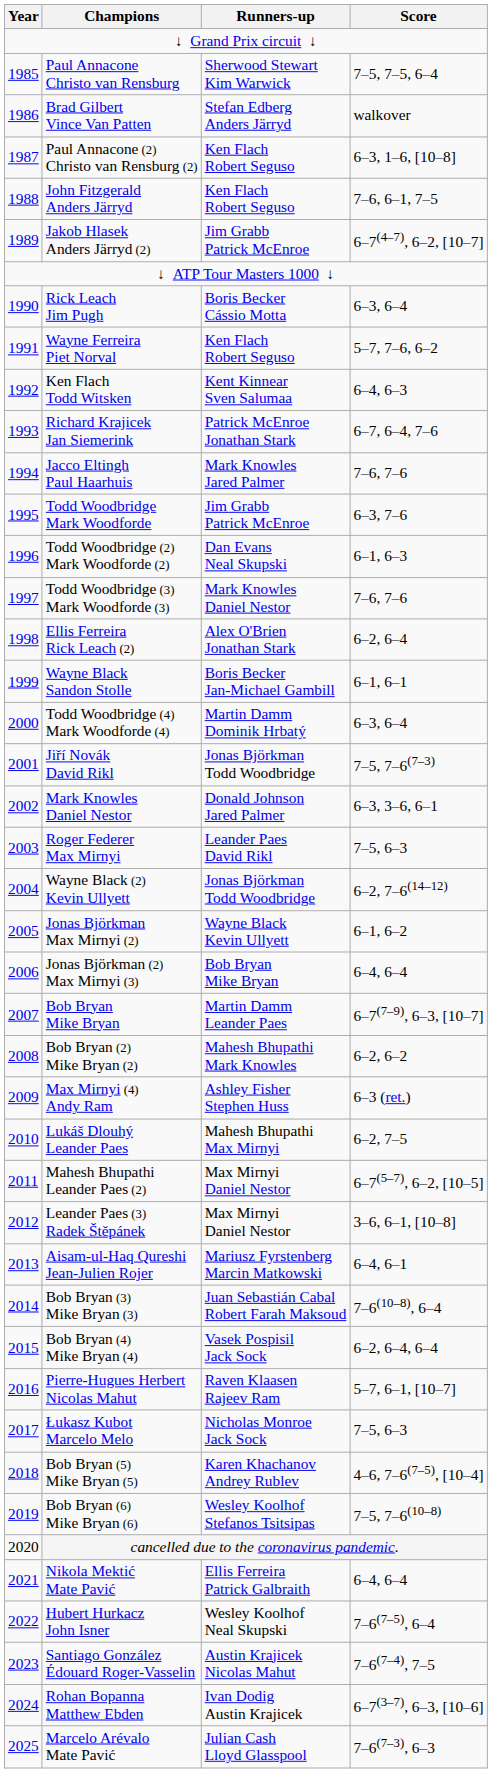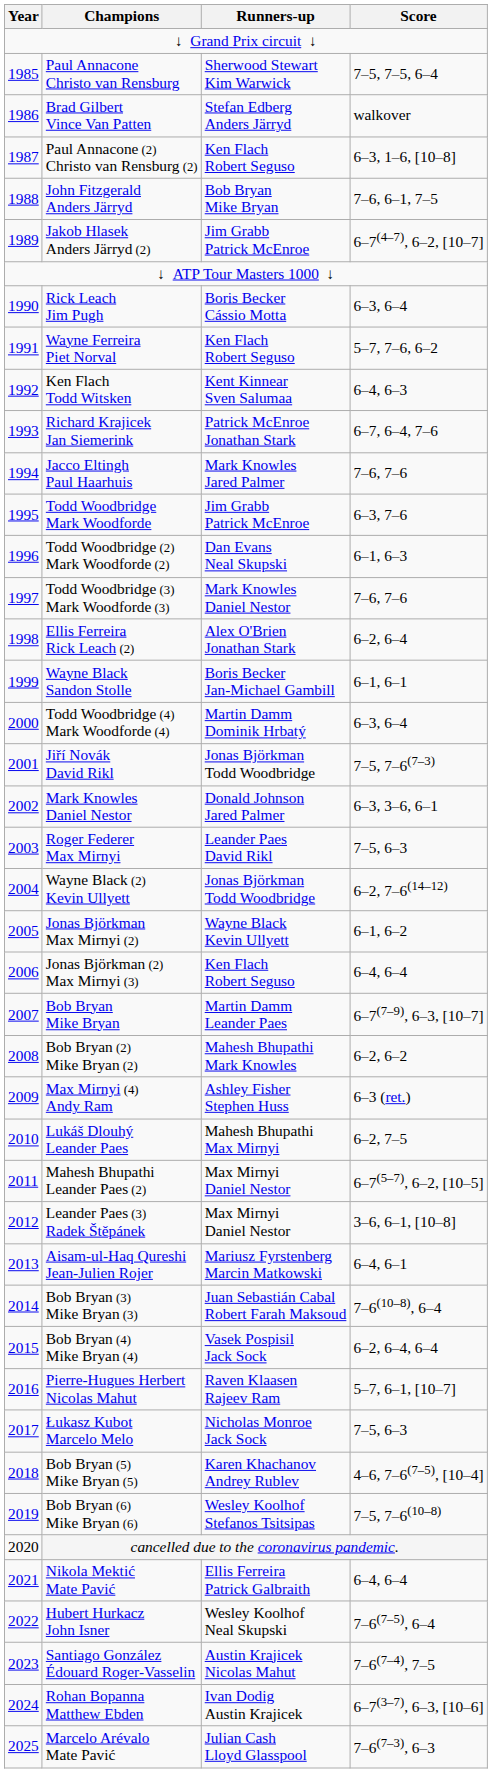 <table class=wikitable>
 <tr>
 <th>Year</th>
 <th>Champions</th>
 <th>Runners-up</th>
 <th>Score</th>
 </tr>
 <tr>
 <td colspan=4 align=center>↓  <a href='#'>Grand Prix circuit</a>  ↓</td>
 </tr>
 <tr>
 <td><a href='#'>1985</a></td>
 <td> <a href='#'>Paul Annacone</a><br> <a href='#'>Christo van Rensburg</a></td>
 <td> <a href='#'>Sherwood Stewart</a><br> <a href='#'>Kim Warwick</a></td>
 <td>7–5, 7–5, 6–4</td>
 </tr>
 <tr>
 <td><a href='#'>1986</a></td>
 <td> <a href='#'>Brad Gilbert</a><br> <a href='#'>Vince Van Patten</a></td>
 <td> <a href='#'>Stefan Edberg</a><br> <a href='#'>Anders Järryd</a></td>
 <td>walkover</td>
 </tr>
 <tr>
 <td><a href='#'>1987</a></td>
 <td> Paul Annacone<small> (2)</small><br> Christo van Rensburg<small> (2)</small></td>
 <td> <a href='#'>Ken Flach</a><br> <a href='#'>Robert Seguso</a></td>
 <td>6–3, 1–6, [10–8]</td>
 </tr>
 <tr>
 <td><a href='#'>1988</a></td>
 <td> <a href='#'>John Fitzgerald</a><br> <a href='#'>Anders Järryd</a></td>
-<td> <a href='#'>Ken Flach</a><br> <a href='#'>Robert Seguso</a></td>
+<td> <a href='#'>Bob Bryan</a><br> <a href='#'>Mike Bryan</a></td>
 <td>7–6, 6–1, 7–5</td>
 </tr>
 <tr>
 <td><a href='#'>1989</a></td>
 <td> <a href='#'>Jakob Hlasek</a><br> Anders Järryd<small> (2)</small></td>
 <td> <a href='#'>Jim Grabb</a><br> <a href='#'>Patrick McEnroe</a></td>
 <td>6–7<sup>(4–7)</sup>, 6–2, [10–7]</td>
 </tr>
 <tr>
 <td colspan=4 align=center>↓  <a href='#'>ATP Tour Masters 1000</a>  ↓</td>
 </tr>
 <tr>
 <td><a href='#'>1990</a></td>
 <td> <a href='#'>Rick Leach</a><br> <a href='#'>Jim Pugh</a></td>
 <td> <a href='#'>Boris Becker</a><br> <a href='#'>Cássio Motta</a></td>
 <td>6–3, 6–4</td>
 </tr>
 <tr>
 <td><a href='#'>1991</a></td>
 <td> <a href='#'>Wayne Ferreira</a><br> <a href='#'>Piet Norval</a></td>
 <td> <a href='#'>Ken Flach</a><br> <a href='#'>Robert Seguso</a></td>
 <td>5–7, 7–6, 6–2</td>
 </tr>
 <tr>
 <td><a href='#'>1992</a></td>
 <td> Ken Flach<br> <a href='#'>Todd Witsken</a></td>
 <td> <a href='#'>Kent Kinnear</a><br> <a href='#'>Sven Salumaa</a></td>
 <td>6–4, 6–3</td>
 </tr>
 <tr>
 <td><a href='#'>1993</a></td>
 <td> <a href='#'>Richard Krajicek</a><br> <a href='#'>Jan Siemerink</a></td>
 <td> <a href='#'>Patrick McEnroe</a><br> <a href='#'>Jonathan Stark</a></td>
 <td>6–7, 6–4, 7–6</td>
 </tr>
 <tr>
 <td><a href='#'>1994</a></td>
 <td> <a href='#'>Jacco Eltingh</a><br> <a href='#'>Paul Haarhuis</a></td>
 <td> <a href='#'>Mark Knowles</a><br> <a href='#'>Jared Palmer</a></td>
 <td>7–6, 7–6</td>
 </tr>
 <tr>
 <td><a href='#'>1995</a></td>
 <td> <a href='#'>Todd Woodbridge</a><br> <a href='#'>Mark Woodforde</a></td>
 <td> <a href='#'>Jim Grabb</a><br> <a href='#'>Patrick McEnroe</a></td>
 <td>6–3, 7–6</td>
 </tr>
 <tr>
 <td><a href='#'>1996</a></td>
 <td> Todd Woodbridge<small> (2)</small><br> Mark Woodforde<small> (2)</small></td>
 <td> <a href='#'>Dan Evans</a> <br>  <a href='#'>Neal Skupski</a></td>
 <td>6–1, 6–3</td>
 </tr>
 <tr>
 <td><a href='#'>1997</a></td>
 <td> Todd Woodbridge<small> (3)</small><br> Mark Woodforde<small> (3)</small></td>
 <td> <a href='#'>Mark Knowles</a><br> <a href='#'>Daniel Nestor</a></td>
 <td>7–6, 7–6</td>
 </tr>
 <tr>
 <td><a href='#'>1998</a></td>
 <td> <a href='#'>Ellis Ferreira</a> <br> <a href='#'>Rick Leach</a><small> (2)</small></td>
 <td> <a href='#'>Alex O'Brien</a><br> <a href='#'>Jonathan Stark</a></td>
 <td>6–2, 6–4</td>
 </tr>
 <tr>
 <td><a href='#'>1999</a></td>
 <td> <a href='#'>Wayne Black</a><br> <a href='#'>Sandon Stolle</a></td>
 <td> <a href='#'>Boris Becker</a><br> <a href='#'>Jan-Michael Gambill</a></td>
 <td>6–1, 6–1</td>
 </tr>
 <tr>
 <td><a href='#'>2000</a></td>
 <td> Todd Woodbridge<small> (4)</small><br> Mark Woodforde<small> (4)</small></td>
 <td> <a href='#'>Martin Damm</a><br> <a href='#'>Dominik Hrbatý</a></td>
 <td>6–3, 6–4</td>
 </tr>
 <tr>
 <td><a href='#'>2001</a></td>
 <td> <a href='#'>Jiří Novák</a><br> <a href='#'>David Rikl</a></td>
 <td> <a href='#'>Jonas Björkman</a><br> Todd Woodbridge</td>
 <td>7–5, 7–6<sup>(7–3)</sup></td>
 </tr>
 <tr>
 <td><a href='#'>2002</a></td>
 <td> <a href='#'>Mark Knowles</a><br> <a href='#'>Daniel Nestor</a></td>
 <td> <a href='#'>Donald Johnson</a><br> <a href='#'>Jared Palmer</a></td>
 <td>6–3, 3–6, 6–1</td>
 </tr>
 <tr>
 <td><a href='#'>2003</a></td>
 <td> <a href='#'>Roger Federer</a><br> <a href='#'>Max Mirnyi</a></td>
 <td> <a href='#'>Leander Paes</a><br> <a href='#'>David Rikl</a></td>
 <td>7–5, 6–3</td>
 </tr>
 <tr>
 <td><a href='#'>2004</a></td>
 <td> Wayne Black<small> (2)</small><br> <a href='#'>Kevin Ullyett</a></td>
 <td> <a href='#'>Jonas Björkman</a><br> <a href='#'>Todd Woodbridge</a></td>
 <td>6–2, 7–6<sup>(14–12)</sup></td>
 </tr>
 <tr>
 <td><a href='#'>2005</a></td>
 <td> <a href='#'>Jonas Björkman</a><br> Max Mirnyi<small> (2)</small></td>
 <td> <a href='#'>Wayne Black</a><br> <a href='#'>Kevin Ullyett</a></td>
 <td>6–1, 6–2</td>
 </tr>
 <tr>
 <td><a href='#'>2006</a></td>
 <td> Jonas Björkman<small> (2)</small><br> Max Mirnyi<small> (3)</small></td>
-<td> <a href='#'>Bob Bryan</a><br> <a href='#'>Mike Bryan</a></td>
+<td> <a href='#'>Ken Flach</a><br> <a href='#'>Robert Seguso</a></td>
 <td>6–4, 6–4</td>
 </tr>
 <tr>
 <td><a href='#'>2007</a></td>
 <td> <a href='#'>Bob Bryan</a><br> <a href='#'>Mike Bryan</a></td>
 <td> <a href='#'>Martin Damm</a><br> <a href='#'>Leander Paes</a></td>
 <td>6–7<sup>(7–9)</sup>, 6–3, [10–7]</td>
 </tr>
 <tr>
 <td><a href='#'>2008</a></td>
 <td> Bob Bryan<small> (2)</small><br> Mike Bryan<small> (2)</small></td>
 <td> <a href='#'>Mahesh Bhupathi</a><br> <a href='#'>Mark Knowles</a></td>
 <td>6–2, 6–2</td>
 </tr>
 <tr>
 <td><a href='#'>2009</a></td>
 <td> <a href='#'>Max Mirnyi</a><small> (4)</small><br> <a href='#'>Andy Ram</a></td>
 <td> <a href='#'>Ashley Fisher</a><br> <a href='#'>Stephen Huss</a></td>
 <td>6–3 (<a href='#'>ret.</a>)</td>
 </tr>
 <tr>
 <td><a href='#'>2010</a></td>
 <td> <a href='#'>Lukáš Dlouhý</a><br> <a href='#'>Leander Paes</a></td>
 <td> Mahesh Bhupathi<br> <a href='#'>Max Mirnyi</a></td>
 <td>6–2, 7–5</td>
 </tr>
 <tr>
 <td><a href='#'>2011</a></td>
 <td> Mahesh Bhupathi<br> Leander Paes<small> (2)</small></td>
 <td> Max Mirnyi<br> <a href='#'>Daniel Nestor</a></td>
 <td>6–7<sup>(5–7)</sup>, 6–2, [10–5]</td>
 </tr>
 <tr>
 <td><a href='#'>2012</a></td>
 <td> Leander Paes<small> (3)</small><br> <a href='#'>Radek Štěpánek</a></td>
 <td> Max Mirnyi<br> Daniel Nestor</td>
 <td>3–6, 6–1, [10–8]</td>
 </tr>
 <tr>
 <td><a href='#'>2013</a></td>
 <td> <a href='#'>Aisam-ul-Haq Qureshi</a><br> <a href='#'>Jean-Julien Rojer</a></td>
 <td> <a href='#'>Mariusz Fyrstenberg</a><br> <a href='#'>Marcin Matkowski</a></td>
 <td>6–4, 6–1</td>
 </tr>
 <tr>
 <td><a href='#'>2014</a></td>
 <td> Bob Bryan<small> (3)</small><br> Mike Bryan<small> (3)</small></td>
 <td> <a href='#'>Juan Sebastián Cabal</a><br> <a href='#'>Robert Farah Maksoud</a></td>
 <td>7–6<sup>(10–8)</sup>, 6–4</td>
 </tr>
 <tr>
 <td><a href='#'>2015</a></td>
 <td> Bob Bryan<small> (4)</small><br> Mike Bryan<small> (4)</small></td>
 <td> <a href='#'>Vasek Pospisil</a><br> <a href='#'>Jack Sock</a></td>
 <td>6–2, 6–4, 6–4</td>
 </tr>
 <tr>
 <td><a href='#'>2016</a></td>
 <td> <a href='#'>Pierre-Hugues Herbert</a><br> <a href='#'>Nicolas Mahut</a></td>
 <td> <a href='#'>Raven Klaasen</a><br> <a href='#'>Rajeev Ram</a></td>
 <td>5–7, 6–1, [10–7]</td>
 </tr>
 <tr>
 <td><a href='#'>2017</a></td>
 <td> <a href='#'>Łukasz Kubot</a><br> <a href='#'>Marcelo Melo</a></td>
 <td> <a href='#'>Nicholas Monroe</a><br> <a href='#'>Jack Sock</a></td>
 <td>7–5, 6–3</td>
 </tr>
 <tr>
 <td><a href='#'>2018</a></td>
 <td> Bob Bryan<small> (5)</small><br> Mike Bryan<small> (5)</small></td>
 <td> <a href='#'>Karen Khachanov</a><br> <a href='#'>Andrey Rublev</a></td>
 <td>4–6, 7–6<sup>(7–5)</sup>, [10–4]</td>
 </tr>
 <tr>
 <td><a href='#'>2019</a></td>
 <td> Bob Bryan<small> (6)</small><br> Mike Bryan<small> (6)</small></td>
 <td> <a href='#'>Wesley Koolhof</a><br> <a href='#'>Stefanos Tsitsipas</a></td>
 <td>7–5, 7–6<sup>(10–8)</sup></td>
 </tr>
 <tr>
 <td>2020</td>
 <td colspan=3 bgcolor="#f5f5f5" align=center><em>cancelled due to the <a href='#'>coronavirus pandemic</a>.</em></td>
 </tr>
 <tr>
 <td><a href='#'>2021</a></td>
 <td> <a href='#'>Nikola Mektić</a> <br>  <a href='#'>Mate Pavić</a></td>
 <td> <a href='#'>Ellis Ferreira</a><br> <a href='#'>Patrick Galbraith</a></td>
 <td>6–4, 6–4</td>
 </tr>
 <tr>
 <td><a href='#'>2022</a></td>
 <td> <a href='#'>Hubert Hurkacz</a> <br>  <a href='#'>John Isner</a></td>
 <td> Wesley Koolhof <br>  Neal Skupski</td>
 <td>7–6<sup>(7–5)</sup>, 6–4</td>
 </tr>
 <tr>
 <td><a href='#'>2023</a></td>
 <td> <a href='#'>Santiago González</a> <br>  <a href='#'>Édouard Roger-Vasselin</a></td>
 <td> <a href='#'>Austin Krajicek</a> <br>  <a href='#'>Nicolas Mahut</a></td>
 <td>7–6<sup>(7–4)</sup>, 7–5</td>
 </tr>
 <tr>
 <td><a href='#'>2024</a></td>
 <td> <a href='#'>Rohan Bopanna</a><br> <a href='#'>Matthew Ebden</a></td>
 <td> <a href='#'>Ivan Dodig</a> <br> Austin Krajicek</td>
 <td>6–7<sup>(3–7)</sup>, 6–3, [10–6]</td>
 </tr>
 <tr>
 <td><a href='#'>2025</a></td>
 <td> <a href='#'>Marcelo Arévalo</a><br> Mate Pavić</td>
 <td> <a href='#'>Julian Cash</a> <br> <a href='#'>Lloyd Glasspool</a></td>
 <td>7–6<sup>(7–3)</sup>, 6–3</td>
 </tr>
 </table>
